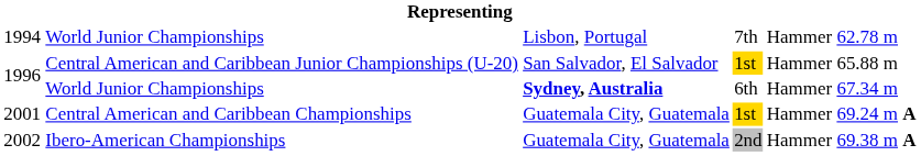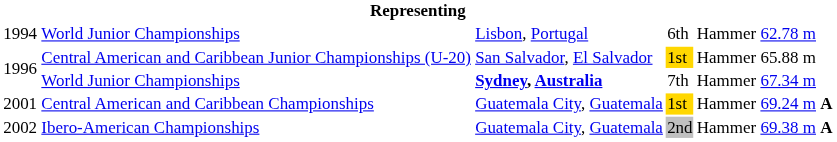 <table>
 <tr>
 <th colspan="6">Representing </th>
 </tr>
 <tr>
 <td>1994</td>
 <td><a href='#'>World Junior Championships</a></td>
 <td><a href='#'>Lisbon</a>, <a href='#'>Portugal</a></td>
-<td>7th</td>
+<td>6th</td>
 <td>Hammer</td>
 <td><a href='#'>62.78 m</a></td>
 </tr>
 <tr>
 <td rowspan = "2">1996</td>
 <td><a href='#'>Central American and Caribbean Junior Championships (U-20)</a></td>
 <td><a href='#'>San Salvador</a>, <a href='#'>El Salvador</a></td>
 <td bgcolor=gold>1st</td>
 <td>Hammer</td>
 <td>65.88 m</td>
 </tr>
 <tr>
 <td><a href='#'>World Junior Championships</a></td>
 <td><strong><a href='#'>Sydney</a>, <a href='#'>Australia</a></strong></td>
-<td>6th</td>
+<td>7th</td>
 <td>Hammer</td>
 <td><a href='#'>67.34 m</a></td>
 </tr>
 <tr>
 <td>2001</td>
 <td><a href='#'>Central American and Caribbean Championships</a></td>
 <td><a href='#'>Guatemala City</a>, <a href='#'>Guatemala</a></td>
 <td bgcolor=gold>1st</td>
 <td>Hammer</td>
 <td><a href='#'>69.24 m</a> <strong>A</strong></td>
 </tr>
 <tr>
 <td>2002</td>
 <td><a href='#'>Ibero-American Championships</a></td>
 <td><a href='#'>Guatemala City</a>, <a href='#'>Guatemala</a></td>
 <td bgcolor=silver>2nd</td>
 <td>Hammer</td>
 <td><a href='#'>69.38 m</a> <strong>A</strong></td>
 </tr>
 </table>
